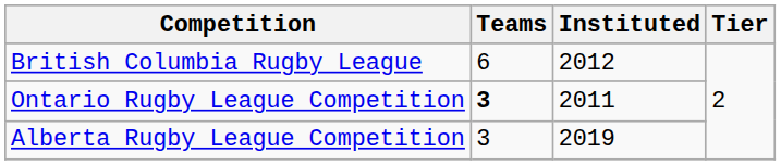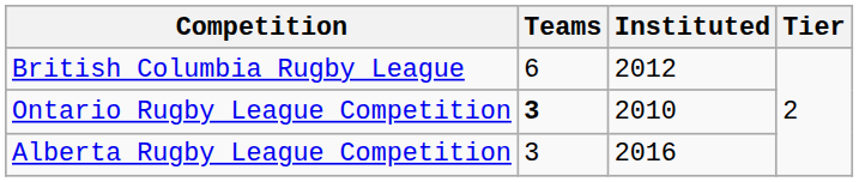 <table class="wikitable">
 <tr>
 <th>Competition</th>
 <th>Teams</th>
 <th>Instituted</th>
 <th>Tier</th>
 </tr>
 <tr>
 <td> <a href='#'>British Columbia Rugby League</a></td>
 <td>6</td>
 <td>2012</td>
 <td rowspan="3">2</td>
 </tr>
 <tr>
 <td> <a href='#'>Ontario Rugby League Competition</a></td>
 <td><strong>3</strong></td>
-<td>2011</td>
+<td>2010</td>
 </tr>
 <tr>
 <td> <a href='#'>Alberta Rugby League Competition</a></td>
 <td>3</td>
-<td>2019</td>
+<td>2016</td>
 </tr>
 </table>
